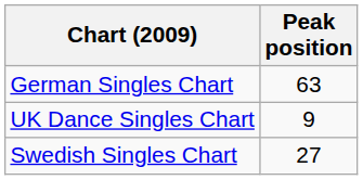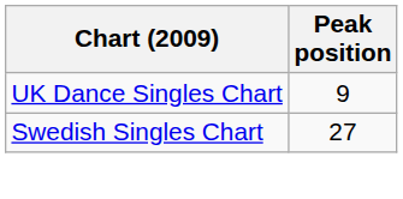 <table class="wikitable sortable">
 <tr>
 <th>Chart (2009)</th>
 <th>Peak<br>position</th>
-</tr>
-<tr>
-<td><a href='#'>German Singles Chart</a></td>
-<td style="text-align:center;">63</td>
 </tr>
 <tr>
 <td><a href='#'>UK Dance Singles Chart</a></td>
 <td style="text-align:center;">9</td>
 </tr>
 <tr>
 <td><a href='#'>Swedish Singles Chart</a></td>
 <td style="text-align:center;">27</td>
 </tr>
 </table>
